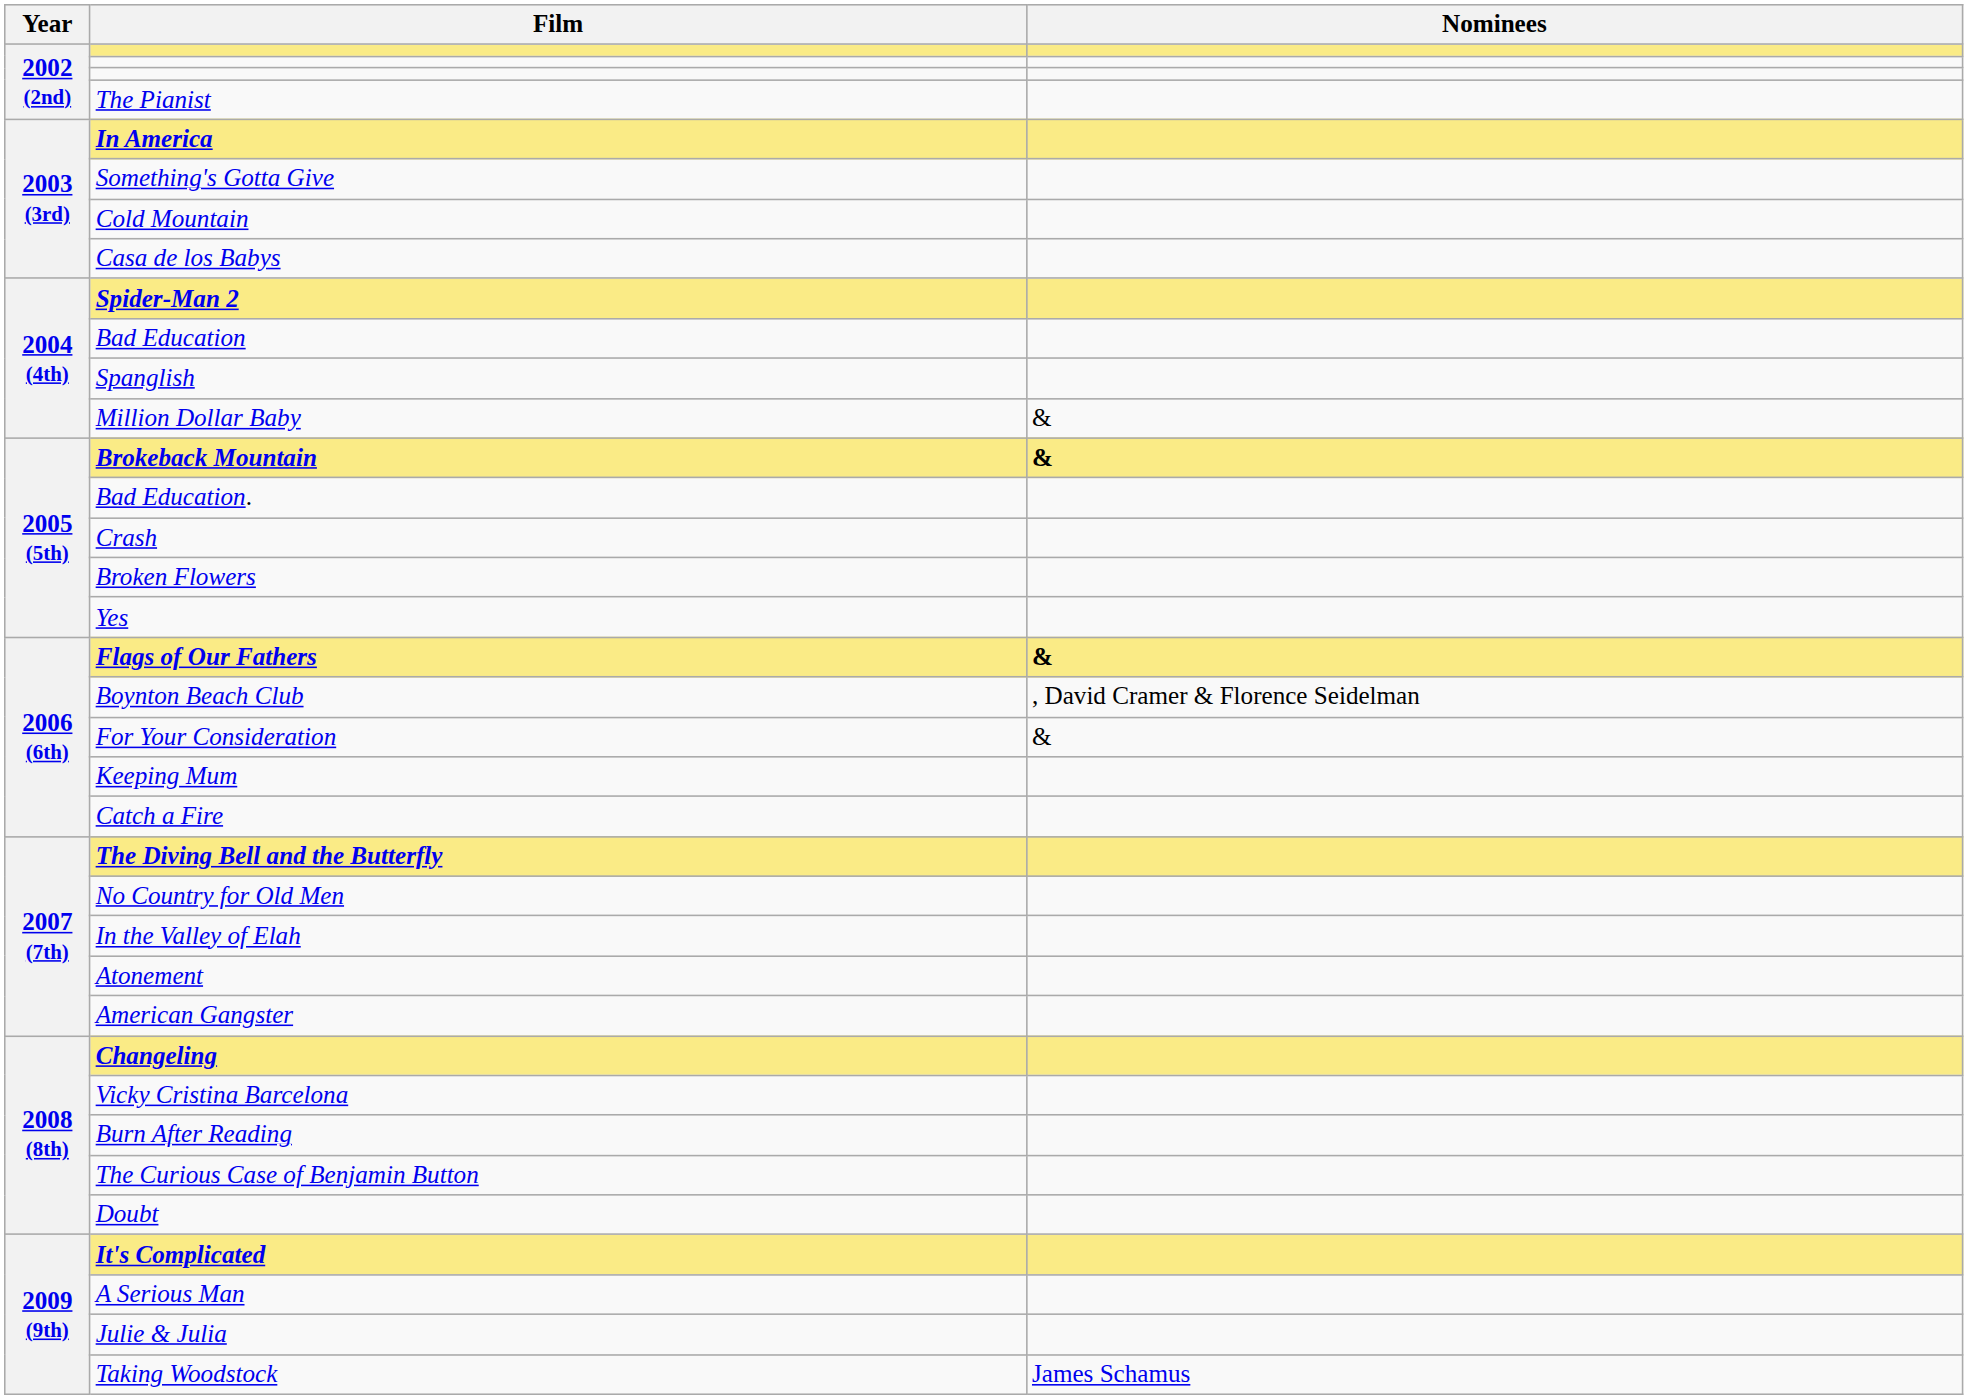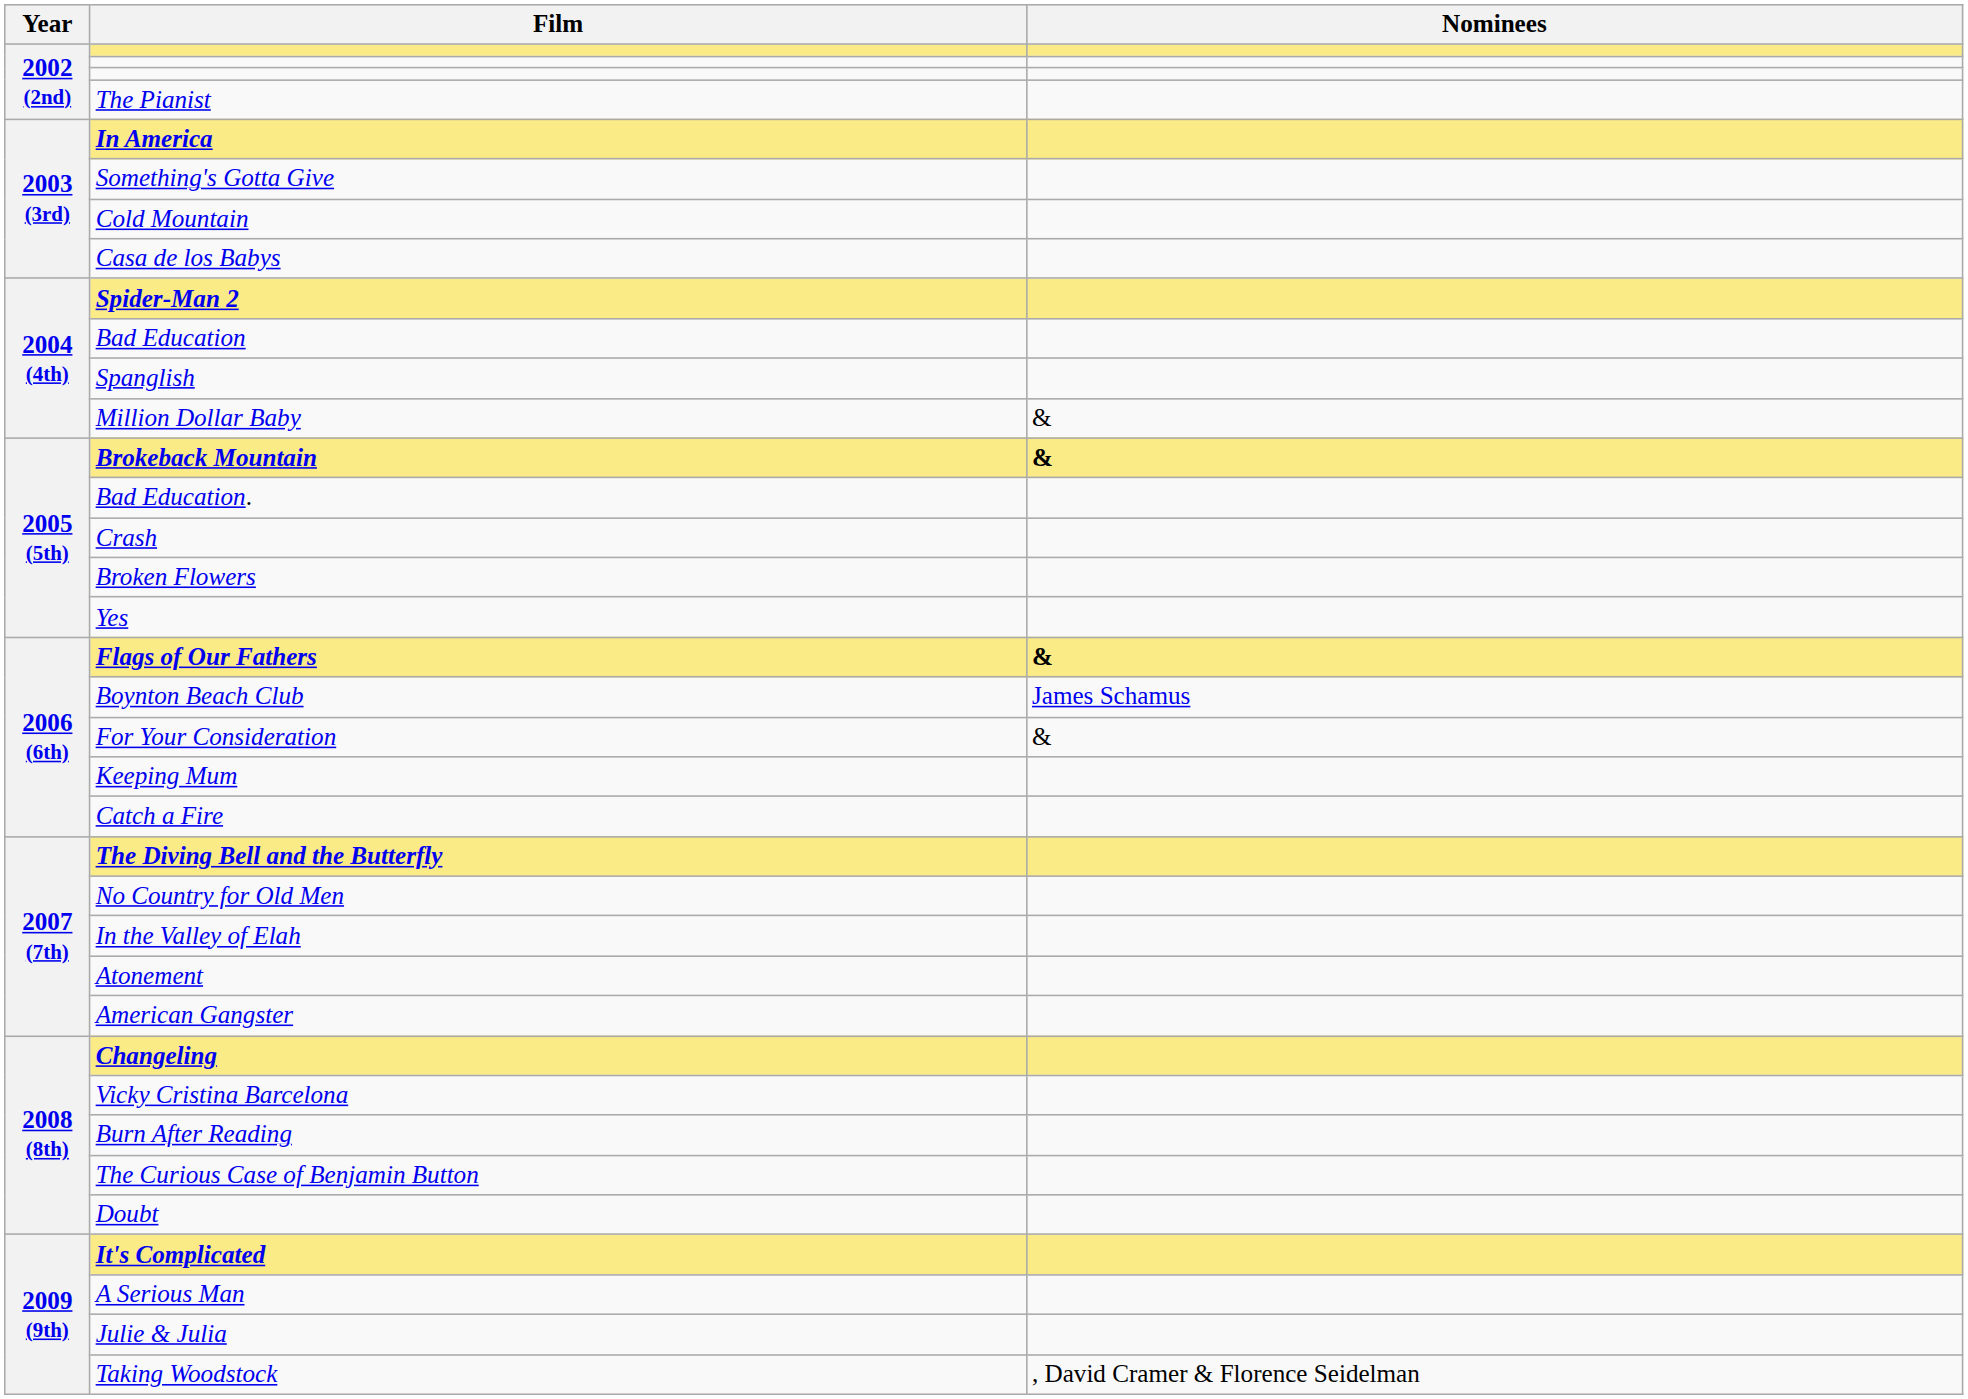 <table class="wikitable sortable">
 <tr>
 <th scope="col" style="width:2%;">Year</th>
 <th scope="col" style="width:30%;">Film</th>
 <th scope="col" style="width:30%;">Nominees</th>
 </tr>
 <tr>
 <th scope="row" rowspan=4 style="text-align:center;"><a href='#'>2002</a><br><small><a href='#'>(2nd)</a></small> <br> </th>
 <td style="background:#FAEB86"><strong></strong></td>
 <td style="background:#FAEB86"><strong></strong></td>
 </tr>
 <tr>
 <td></td>
 <td></td>
 </tr>
 <tr>
 <td></td>
 <td></td>
 </tr>
 <tr>
 <td><em><a href='#'>The Pianist</a></em></td>
 <td></td>
 </tr>
 <tr>
 <th scope="row" rowspan=4 style="text-align:center;"><a href='#'>2003</a><br><small><a href='#'>(3rd)</a></small> <br> </th>
 <td style="background:#FAEB86"><strong><em><a href='#'>In America</a></em></strong></td>
 <td style="background:#FAEB86"><strong></strong></td>
 </tr>
 <tr>
 <td><em><a href='#'>Something's Gotta Give</a></em></td>
 <td></td>
 </tr>
 <tr>
 <td><em><a href='#'>Cold Mountain</a></em></td>
 <td></td>
 </tr>
 <tr>
 <td><em><a href='#'>Casa de los Babys</a></em></td>
 <td></td>
 </tr>
 <tr>
 <th scope="row" rowspan=4 style="text-align:center;"><a href='#'>2004</a><br><small><a href='#'>(4th)</a></small> <br> </th>
 <td style="background:#FAEB86"><strong><em><a href='#'>Spider-Man 2</a></em></strong></td>
 <td style="background:#FAEB86"><strong></strong></td>
 </tr>
 <tr>
 <td><em><a href='#'>Bad Education</a></em></td>
 <td></td>
 </tr>
 <tr>
 <td><em><a href='#'>Spanglish</a></em></td>
 <td></td>
 </tr>
 <tr>
 <td><em><a href='#'>Million Dollar Baby</a></em></td>
 <td> & </td>
 </tr>
 <tr>
 <th scope="row" rowspan=5 style="text-align:center;"><a href='#'>2005</a><br><small><a href='#'>(5th)</a></small> <br> </th>
 <td style="background:#FAEB86"><strong><em><a href='#'>Brokeback Mountain</a></em></strong></td>
 <td style="background:#FAEB86"><strong> & </strong></td>
 </tr>
 <tr>
 <td><em><a href='#'>Bad Education</a></em>.</td>
 <td></td>
 </tr>
 <tr>
 <td><em><a href='#'>Crash</a></em></td>
 <td></td>
 </tr>
 <tr>
 <td><em><a href='#'>Broken Flowers</a></em></td>
 <td></td>
 </tr>
 <tr>
 <td><em><a href='#'>Yes</a></em></td>
 <td></td>
 </tr>
 <tr>
 <th scope="row" rowspan=5 style="text-align:center;"><a href='#'>2006</a><br><small><a href='#'>(6th)</a></small> <br> </th>
 <td style="background:#FAEB86"><strong><em><a href='#'>Flags of Our Fathers</a></em></strong></td>
 <td style="background:#FAEB86"><strong> & </strong></td>
 </tr>
 <tr>
 <td><em><a href='#'>Boynton Beach Club</a></em></td>
-<td>, David Cramer & Florence Seidelman</td>
+<td><a href='#'>James Schamus</a></td>
 </tr>
 <tr>
 <td><em><a href='#'>For Your Consideration</a></em></td>
 <td> & </td>
 </tr>
 <tr>
 <td><em><a href='#'>Keeping Mum</a></em></td>
 <td></td>
 </tr>
 <tr>
 <td><em><a href='#'>Catch a Fire</a></em></td>
 <td></td>
 </tr>
 <tr>
 <th scope="row" rowspan=5 style="text-align:center;"><a href='#'>2007</a><br><small><a href='#'>(7th)</a></small> <br> </th>
 <td style="background:#FAEB86"><strong><em><a href='#'>The Diving Bell and the Butterfly</a></em></strong></td>
 <td style="background:#FAEB86"><strong></strong></td>
 </tr>
 <tr>
 <td><em><a href='#'>No Country for Old Men</a></em></td>
 <td></td>
 </tr>
 <tr>
 <td><em><a href='#'>In the Valley of Elah</a></em></td>
 <td></td>
 </tr>
 <tr>
 <td><em><a href='#'>Atonement</a></em></td>
 <td></td>
 </tr>
 <tr>
 <td><em><a href='#'>American Gangster</a></em></td>
 <td></td>
 </tr>
 <tr>
 <th scope="row" rowspan=5 style="text-align:center;"><a href='#'>2008</a><br><small><a href='#'>(8th)</a></small> <br> </th>
 <td style="background:#FAEB86"><strong><em><a href='#'>Changeling</a></em></strong></td>
 <td style="background:#FAEB86"><strong></strong></td>
 </tr>
 <tr>
 <td><em><a href='#'>Vicky Cristina Barcelona</a></em></td>
 <td></td>
 </tr>
 <tr>
 <td><em><a href='#'>Burn After Reading</a></em></td>
 <td></td>
 </tr>
 <tr>
 <td><em><a href='#'>The Curious Case of Benjamin Button</a></em></td>
 <td></td>
 </tr>
 <tr>
 <td><em><a href='#'>Doubt</a></em></td>
 <td></td>
 </tr>
 <tr>
 <th scope="row" rowspan=5 style="text-align:center;"><a href='#'>2009</a><br><small><a href='#'>(9th)</a></small> <br> </th>
 <td style="background:#FAEB86"><strong><em><a href='#'>It's Complicated</a></em></strong></td>
 <td style="background:#FAEB86"><strong></strong></td>
 </tr>
 <tr>
 <td><em><a href='#'>A Serious Man</a></em></td>
 <td></td>
 </tr>
 <tr>
 <td><em><a href='#'>Julie & Julia</a></em></td>
 <td></td>
 </tr>
 <tr>
 <td><em><a href='#'>Taking Woodstock</a></em></td>
-<td><a href='#'>James Schamus</a></td>
+<td>, David Cramer & Florence Seidelman</td>
 </tr>
 </table>
